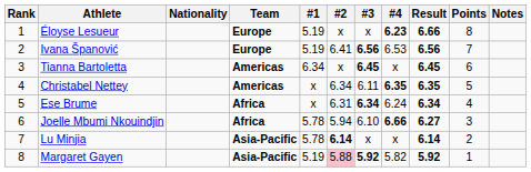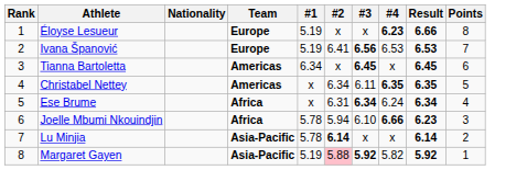 <table class="wikitable sortable" style="text-align:center">
 <tr>
 <th>Rank</th>
 <th>Athlete</th>
 <th>Nationality</th>
 <th>Team</th>
 <th>#1</th>
 <th>#2</th>
 <th>#3</th>
 <th>#4</th>
 <th>Result</th>
 <th>Points</th>
-<th>Notes</th>
 </tr>
 <tr>
 <td>1</td>
 <td align="left"><a href='#'>Éloyse Lesueur</a></td>
 <td align=left></td>
 <td align=left><strong>Europe</strong></td>
 <td>5.19</td>
 <td>x</td>
 <td>x</td>
 <td><strong>6.23</strong></td>
 <td><strong>6.66</strong></td>
 <td>8</td>
-<td></td>
 </tr>
 <tr>
 <td>2</td>
 <td align="left"><a href='#'>Ivana Španović</a></td>
 <td align=left></td>
 <td align=left><strong>Europe</strong></td>
 <td>5.19</td>
 <td>6.41</td>
 <td><strong>6.56</strong></td>
 <td>6.53</td>
-<td><strong>6.56</strong></td>
+<td><strong>6.53</strong></td>
 <td>7</td>
-<td></td>
 </tr>
 <tr>
 <td>3</td>
 <td align="left"><a href='#'>Tianna Bartoletta</a></td>
 <td align=left></td>
 <td align=left><strong>Americas</strong></td>
 <td>6.34</td>
 <td>x</td>
 <td><strong>6.45</strong></td>
 <td>x</td>
 <td><strong>6.45</strong></td>
 <td>6</td>
-<td></td>
 </tr>
 <tr>
 <td>4</td>
 <td align="left"><a href='#'>Christabel Nettey</a></td>
 <td align=left></td>
 <td align=left><strong>Americas</strong></td>
 <td>x</td>
 <td>6.34</td>
 <td>6.11</td>
 <td><strong>6.35</strong></td>
 <td><strong>6.35</strong></td>
 <td>5</td>
-<td></td>
 </tr>
 <tr>
 <td>5</td>
 <td align="left"><a href='#'>Ese Brume</a></td>
 <td align=left></td>
 <td align=left><strong>Africa</strong></td>
 <td>x</td>
 <td>6.31</td>
 <td><strong>6.34</strong></td>
 <td>6.24</td>
 <td><strong>6.34</strong></td>
 <td>4</td>
-<td></td>
 </tr>
 <tr>
 <td>6</td>
 <td align="left"><a href='#'>Joelle Mbumi Nkouindjin</a></td>
 <td align=left></td>
 <td align=left><strong>Africa</strong></td>
 <td>5.78</td>
 <td>5.94</td>
 <td>6.10</td>
 <td><strong>6.66</strong></td>
-<td><strong>6.27</strong></td>
+<td><strong>6.23</strong></td>
 <td>3</td>
-<td></td>
 </tr>
 <tr>
 <td>7</td>
 <td align="left"><a href='#'>Lu Minjia</a></td>
 <td align=left></td>
 <td align=left><strong>Asia-Pacific</strong></td>
 <td>5.78</td>
 <td><strong>6.14</strong></td>
 <td>x</td>
 <td>x</td>
 <td><strong>6.14</strong></td>
 <td>2</td>
-<td></td>
 </tr>
 <tr>
 <td>8</td>
 <td align="left"><a href='#'>Margaret Gayen</a></td>
 <td align=left></td>
 <td align=left><strong>Asia-Pacific</strong></td>
 <td>5.19</td>
 <td style="background: pink;">5.88</td>
 <td><strong>5.92</strong></td>
 <td>5.82</td>
 <td><strong>5.92</strong></td>
 <td>1</td>
-<td></td>
 </tr>
 </table>
